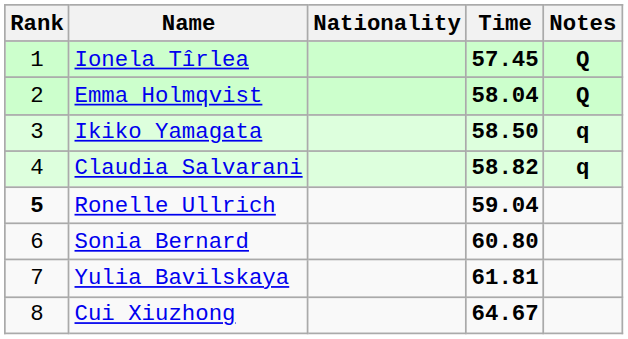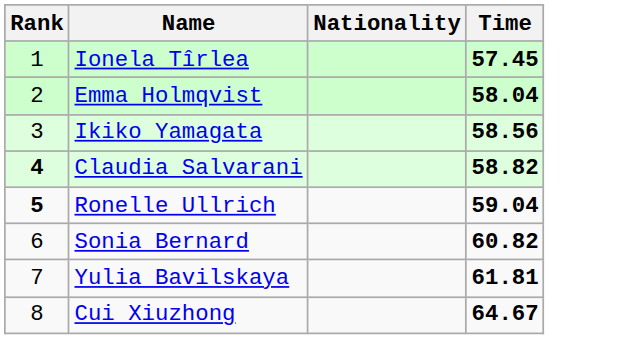 <table class="wikitable sortable" style="text-align:center">
 <tr>
 <th>Rank</th>
 <th>Name</th>
 <th>Nationality</th>
 <th>Time</th>
-<th>Notes</th>
 </tr>
 <tr bgcolor=ccffcc>
 <td>1</td>
 <td align=left><a href='#'>Ionela Tîrlea</a></td>
 <td align=left></td>
 <td><strong>57.45</strong></td>
-<td><strong>Q</strong></td>
 </tr>
 <tr bgcolor=ccffcc>
 <td>2</td>
 <td align=left><a href='#'>Emma Holmqvist</a></td>
 <td align=left></td>
 <td><strong>58.04</strong></td>
-<td><strong>Q</strong></td>
 </tr>
 <tr bgcolor=ddffdd>
 <td>3</td>
 <td align=left><a href='#'>Ikiko Yamagata</a></td>
 <td align=left></td>
-<td><strong>58.50</strong></td>
-<td><strong>q</strong></td>
+<td><strong>58.56</strong></td>
 </tr>
 <tr bgcolor=ddffdd>
-<td>4</td>
+<td><strong>4</strong></td>
 <td align=left><a href='#'>Claudia Salvarani</a></td>
 <td align=left></td>
 <td><strong>58.82</strong></td>
-<td><strong>q</strong></td>
 </tr>
 <tr>
 <td><strong>5</strong></td>
 <td align=left><a href='#'>Ronelle Ullrich</a></td>
 <td align=left></td>
 <td><strong>59.04</strong></td>
-<td></td>
 </tr>
 <tr>
 <td>6</td>
 <td align=left><a href='#'>Sonia Bernard</a></td>
 <td align=left></td>
-<td><strong>60.80</strong></td>
-<td></td>
+<td><strong>60.82</strong></td>
 </tr>
 <tr>
 <td>7</td>
 <td align=left><a href='#'>Yulia Bavilskaya</a></td>
 <td align=left></td>
 <td><strong>61.81</strong></td>
-<td></td>
 </tr>
 <tr>
 <td>8</td>
 <td align=left><a href='#'>Cui Xiuzhong</a></td>
 <td align=left></td>
 <td><strong>64.67</strong></td>
-<td></td>
 </tr>
 </table>
